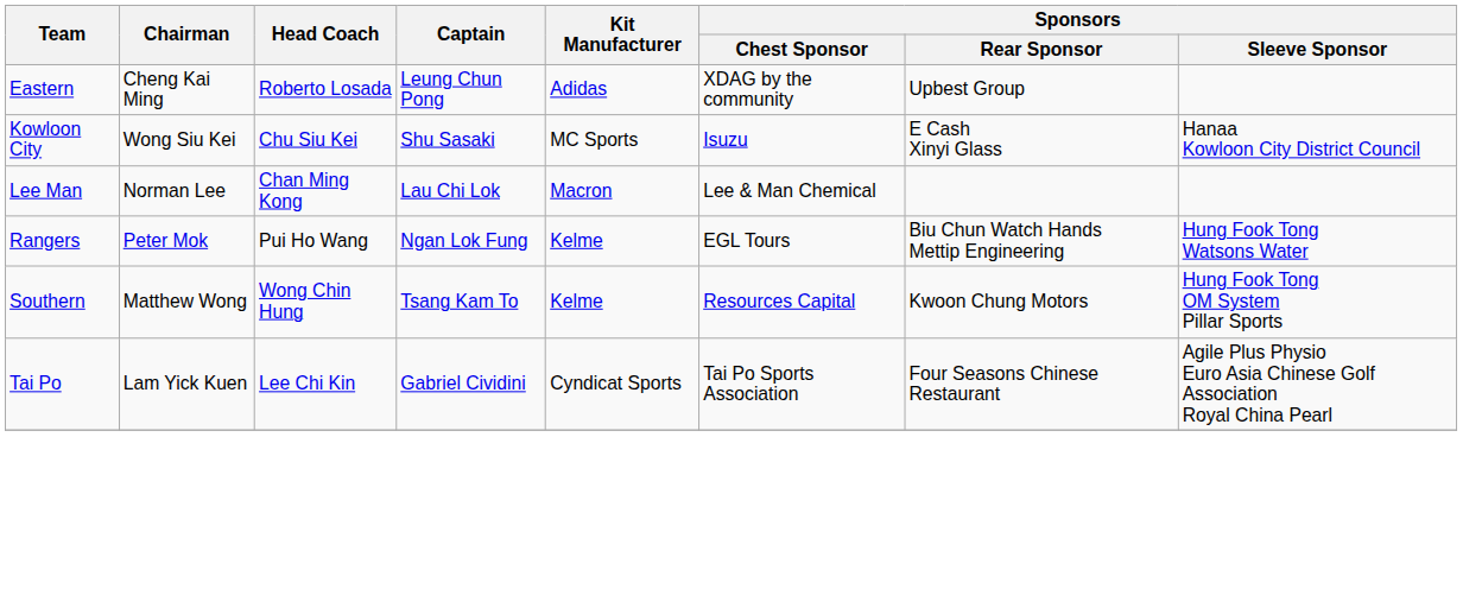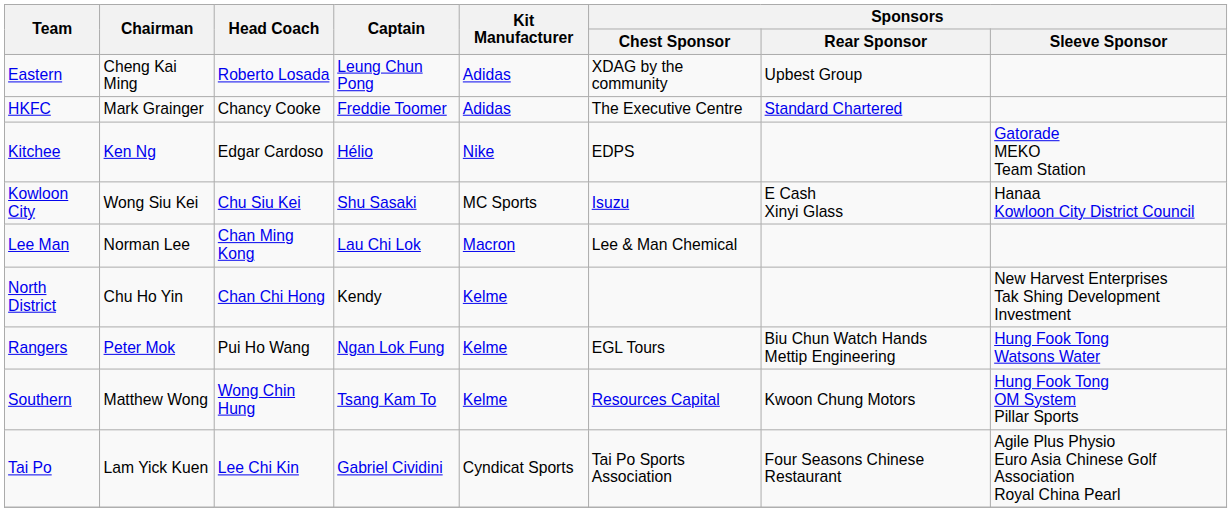 <table class="wikitable sortable" style="text-align: left;">
 <tr>
 <th rowspan="2">Team</th>
 <th rowspan="2">Chairman</th>
 <th rowspan="2">Head Coach</th>
 <th rowspan="2">Captain</th>
 <th rowspan="2">Kit Manufacturer</th>
 <th colspan="3">Sponsors</th>
 </tr>
 <tr>
 <th>Chest Sponsor</th>
 <th>Rear Sponsor</th>
 <th>Sleeve Sponsor</th>
 </tr>
 <tr>
 <td><a href='#'>Eastern</a></td>
 <td> Cheng Kai Ming</td>
 <td> <a href='#'>Roberto Losada</a></td>
 <td> <a href='#'>Leung Chun Pong</a></td>
 <td><a href='#'>Adidas</a></td>
 <td>XDAG by the community</td>
 <td>Upbest Group</td>
 <td></td>
 </tr>
 <tr>
+<td><a href='#'>HKFC</a></td>
+<td> Mark Grainger</td>
+<td> Chancy Cooke</td>
+<td> <a href='#'>Freddie Toomer</a></td>
+<td><a href='#'>Adidas</a></td>
+<td>The Executive Centre</td>
+<td><a href='#'>Standard Chartered</a></td>
+<td></td>
+</tr>
+<tr>
+<td><a href='#'>Kitchee</a></td>
+<td> <a href='#'>Ken Ng</a></td>
+<td> Edgar Cardoso</td>
+<td> <a href='#'>Hélio</a></td>
+<td><a href='#'>Nike</a></td>
+<td>EDPS</td>
+<td></td>
+<td><a href='#'>Gatorade</a><br>MEKO<br>Team Station</td>
+</tr>
+<tr>
 <td><a href='#'>Kowloon City</a></td>
 <td> Wong Siu Kei</td>
 <td> <a href='#'>Chu Siu Kei</a></td>
 <td> <a href='#'>Shu Sasaki</a></td>
 <td>MC Sports</td>
 <td><a href='#'>Isuzu</a></td>
 <td>E Cash<br>Xinyi Glass</td>
 <td>Hanaa<br><a href='#'>Kowloon City District Council</a></td>
 </tr>
 <tr>
 <td><a href='#'>Lee Man</a></td>
 <td> Norman Lee</td>
 <td> <a href='#'>Chan Ming Kong</a></td>
 <td> <a href='#'>Lau Chi Lok</a></td>
 <td><a href='#'>Macron</a></td>
 <td>Lee & Man Chemical</td>
 <td></td>
 <td></td>
+</tr>
+<tr>
+<td><a href='#'>North District</a></td>
+<td> Chu Ho Yin</td>
+<td> <a href='#'>Chan Chi Hong</a></td>
+<td> Kendy</td>
+<td><a href='#'>Kelme</a></td>
+<td></td>
+<td></td>
+<td>New Harvest Enterprises<br>Tak Shing Development Investment</td>
 </tr>
 <tr>
 <td><a href='#'>Rangers</a></td>
 <td> <a href='#'>Peter Mok</a></td>
 <td> Pui Ho Wang</td>
 <td> <a href='#'>Ngan Lok Fung</a></td>
 <td><a href='#'>Kelme</a></td>
 <td>EGL Tours</td>
 <td>Biu Chun Watch Hands<br>Mettip Engineering</td>
 <td><a href='#'>Hung Fook Tong</a><br><a href='#'>Watsons Water</a></td>
 </tr>
 <tr>
 <td><a href='#'>Southern</a></td>
 <td> Matthew Wong</td>
 <td> <a href='#'>Wong Chin Hung</a></td>
 <td> <a href='#'>Tsang Kam To</a></td>
 <td><a href='#'>Kelme</a></td>
 <td><a href='#'>Resources Capital</a></td>
 <td>Kwoon Chung Motors</td>
 <td><a href='#'>Hung Fook Tong</a><br><a href='#'>OM System</a><br>Pillar Sports</td>
 </tr>
 <tr>
 <td><a href='#'>Tai Po</a></td>
 <td> Lam Yick Kuen</td>
 <td> <a href='#'>Lee Chi Kin</a></td>
 <td> <a href='#'>Gabriel Cividini</a></td>
 <td>Cyndicat Sports</td>
 <td>Tai Po Sports Association</td>
 <td>Four Seasons Chinese Restaurant</td>
 <td>Agile Plus Physio<br>Euro Asia Chinese Golf Association<br>Royal China Pearl</td>
 </tr>
 <tr>
 </tr>
 </table>
